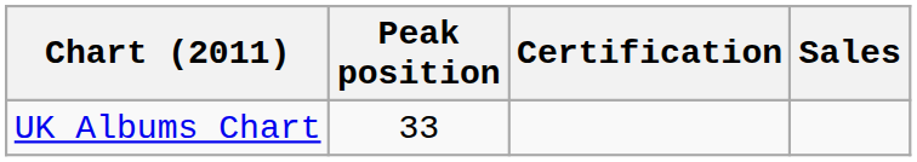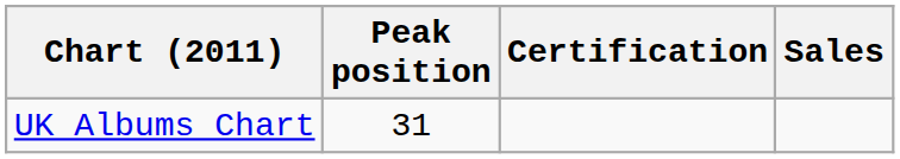 <table class="wikitable sortable">
 <tr>
 <th align="left">Chart (2011)</th>
 <th align="left">Peak<br>position</th>
 <th align="left">Certification</th>
 <th align="left">Sales</th>
 </tr>
 <tr>
 <td align="left"><a href='#'>UK Albums Chart</a></td>
-<td style="text-align:center;">33</td>
+<td style="text-align:center;">31</td>
 <td style="text-align:center;"></td>
 <td style="text-align:center;"></td>
 </tr>
 </table>
